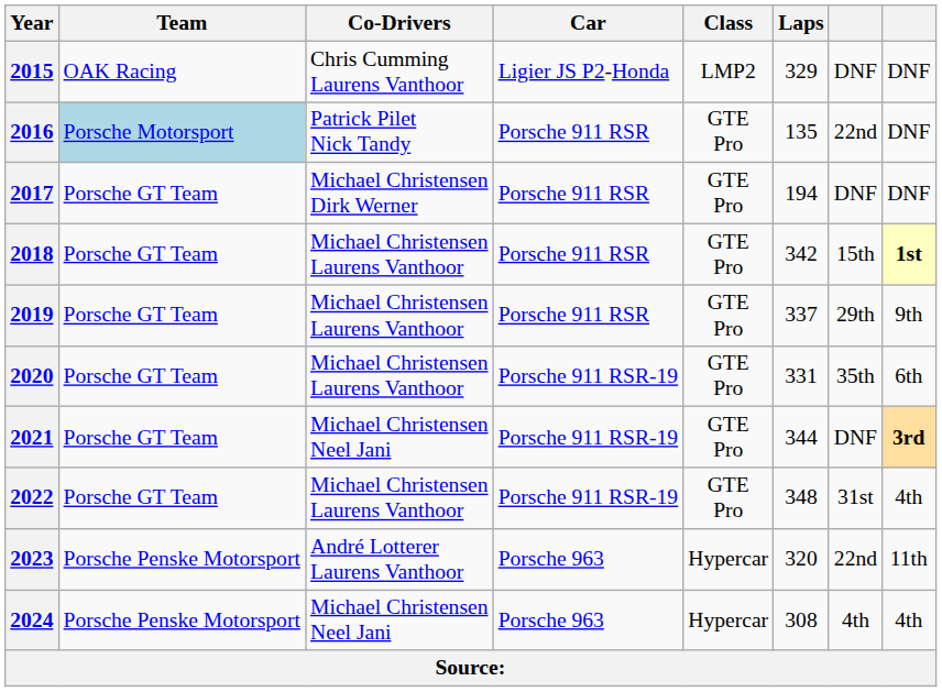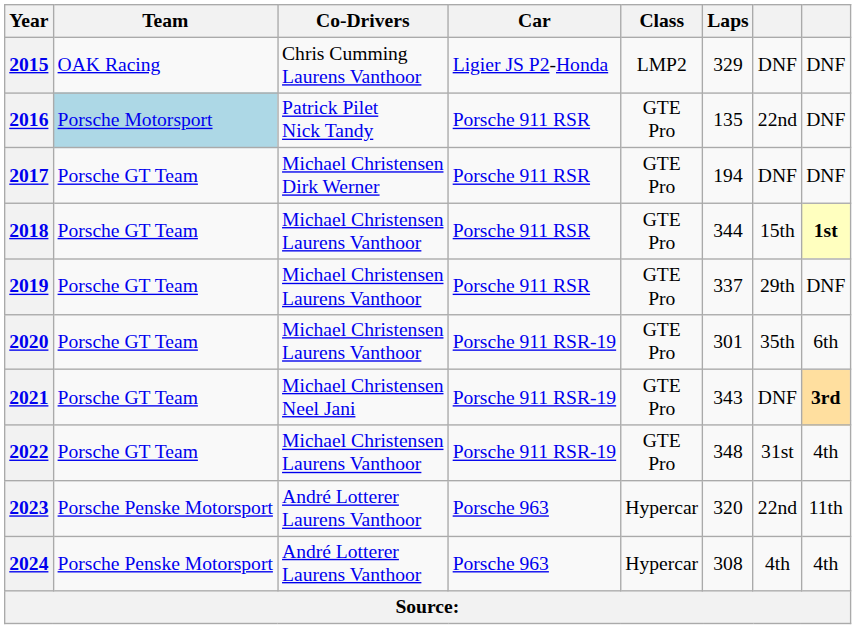 <table class="wikitable" style="text-align:center; font-size:90%">
 <tr>
 <th>Year</th>
 <th>Team</th>
 <th>Co-Drivers</th>
 <th>Car</th>
 <th>Class</th>
 <th>Laps</th>
 <th></th>
 <th></th>
 </tr>
 <tr>
 <th><a href='#'>2015</a></th>
 <td align="left"> <a href='#'>OAK Racing</a></td>
 <td align="left"> Chris Cumming<br> <a href='#'>Laurens Vanthoor</a></td>
 <td align="left"><a href='#'>Ligier JS P2</a>-<a href='#'>Honda</a></td>
 <td>LMP2</td>
 <td>329</td>
 <td>DNF</td>
 <td>DNF</td>
 </tr>
 <tr>
 <th><a href='#'>2016</a></th>
 <td align="left" style="background: lightblue;"> <a href='#'>Porsche Motorsport</a></td>
 <td align="left"> <a href='#'>Patrick Pilet</a><br> <a href='#'>Nick Tandy</a></td>
 <td align="left"><a href='#'>Porsche 911 RSR</a></td>
 <td>GTE<br>Pro</td>
 <td>135</td>
 <td>22nd</td>
 <td>DNF</td>
 </tr>
 <tr>
 <th><a href='#'>2017</a></th>
 <td align="left"> <a href='#'>Porsche GT Team</a></td>
 <td align="left"> <a href='#'>Michael Christensen</a><br> <a href='#'>Dirk Werner</a></td>
 <td align="left"><a href='#'>Porsche 911 RSR</a></td>
 <td>GTE<br>Pro</td>
 <td>194</td>
 <td>DNF</td>
 <td>DNF</td>
 </tr>
 <tr>
 <th><a href='#'>2018</a></th>
 <td align="left"> <a href='#'>Porsche GT Team</a></td>
 <td align="left"> <a href='#'>Michael Christensen</a><br> <a href='#'>Laurens Vanthoor</a></td>
 <td align="left"><a href='#'>Porsche 911 RSR</a></td>
 <td>GTE<br>Pro</td>
-<td>342</td>
+<td>344</td>
 <td>15th</td>
 <td style="background:#ffffbf;"><strong>1st</strong></td>
 </tr>
 <tr>
 <th><a href='#'>2019</a></th>
 <td align="left"> <a href='#'>Porsche GT Team</a></td>
 <td align="left"> <a href='#'>Michael Christensen</a><br> <a href='#'>Laurens Vanthoor</a></td>
 <td align="left"><a href='#'>Porsche 911 RSR</a></td>
 <td>GTE<br>Pro</td>
 <td>337</td>
 <td>29th</td>
-<td>9th</td>
+<td>DNF</td>
 </tr>
 <tr>
 <th><a href='#'>2020</a></th>
 <td align="left"> <a href='#'>Porsche GT Team</a></td>
 <td align="left"> <a href='#'>Michael Christensen</a><br> <a href='#'>Laurens Vanthoor</a></td>
 <td align="left"><a href='#'>Porsche 911 RSR-19</a></td>
 <td>GTE<br>Pro</td>
-<td>331</td>
+<td>301</td>
 <td>35th</td>
 <td>6th</td>
 </tr>
 <tr>
 <th><a href='#'>2021</a></th>
 <td align="left"> <a href='#'>Porsche GT Team</a></td>
 <td align="left"> <a href='#'>Michael Christensen</a><br> <a href='#'>Neel Jani</a></td>
 <td align="left"><a href='#'>Porsche 911 RSR-19</a></td>
 <td>GTE<br>Pro</td>
-<td>344</td>
+<td>343</td>
 <td>DNF</td>
 <td style="background:#FFDF9F;"><strong>3rd</strong></td>
 </tr>
 <tr>
 <th><a href='#'>2022</a></th>
 <td align="left"> <a href='#'>Porsche GT Team</a></td>
 <td align="left"> <a href='#'>Michael Christensen</a><br> <a href='#'>Laurens Vanthoor</a></td>
 <td align="left"><a href='#'>Porsche 911 RSR-19</a></td>
 <td>GTE<br>Pro</td>
 <td>348</td>
 <td>31st</td>
 <td>4th</td>
 </tr>
 <tr>
 <th><a href='#'>2023</a></th>
 <td align="left"> <a href='#'>Porsche Penske Motorsport</a></td>
 <td align="left"> <a href='#'>André Lotterer</a><br> <a href='#'>Laurens Vanthoor</a></td>
 <td align="left"><a href='#'>Porsche 963</a></td>
 <td>Hypercar</td>
 <td>320</td>
 <td>22nd</td>
 <td>11th</td>
 </tr>
 <tr>
 <th><a href='#'>2024</a></th>
 <td align="left"> <a href='#'>Porsche Penske Motorsport</a></td>
-<td align="left"> <a href='#'>Michael Christensen</a><br> <a href='#'>Neel Jani</a></td>
+<td align="left"> <a href='#'>André Lotterer</a><br> <a href='#'>Laurens Vanthoor</a></td>
 <td align="left"><a href='#'>Porsche 963</a></td>
 <td>Hypercar</td>
 <td>308</td>
 <td>4th</td>
 <td>4th</td>
 </tr>
 <tr>
 <th colspan="8">Source:</th>
 </tr>
 </table>
